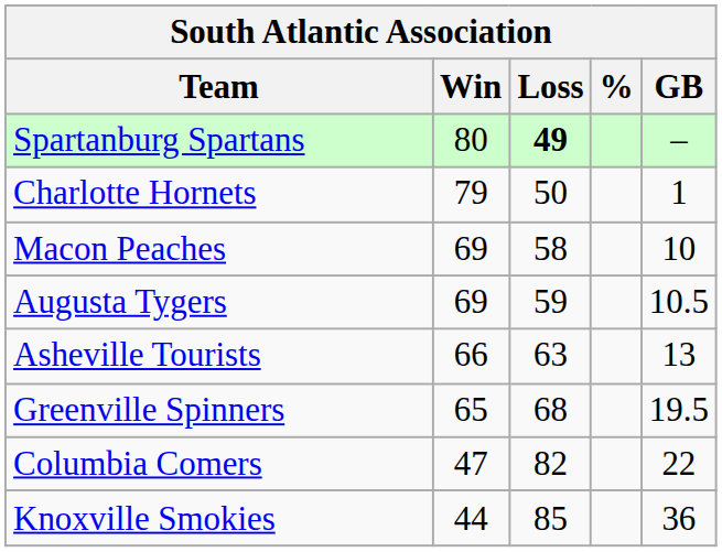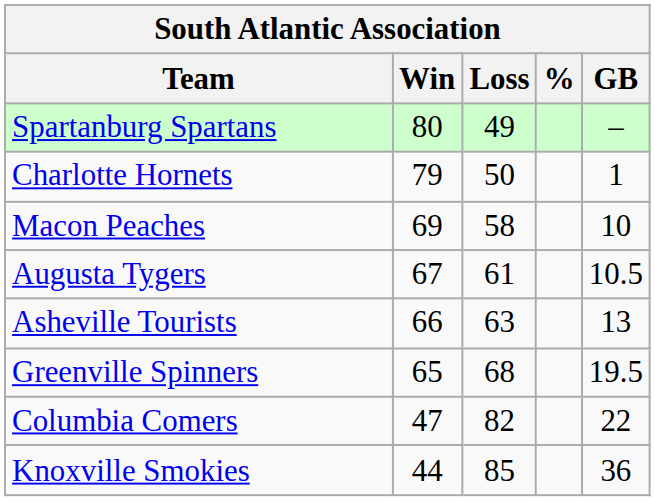 <table class="wikitable">
 <tr>
 <th colspan="5">South Atlantic Association</th>
 </tr>
 <tr>
 <th width="60%">Team</th>
 <th>Win</th>
 <th>Loss</th>
 <th>%</th>
 <th>GB</th>
 </tr>
 <tr align=center bgcolor=ccffcc>
 <td align=left><a href='#'>Spartanburg Spartans</a></td>
 <td>80</td>
-<td><strong>49</strong></td>
+<td>49</td>
 <td></td>
 <td>–</td>
 </tr>
 <tr align=center>
 <td align=left><a href='#'>Charlotte Hornets</a></td>
 <td>79</td>
 <td>50</td>
 <td></td>
 <td>1</td>
 </tr>
 <tr align=center>
 <td align=left><a href='#'>Macon Peaches</a></td>
 <td>69</td>
 <td>58</td>
 <td></td>
 <td>10</td>
 </tr>
 <tr align=center>
 <td align=left><a href='#'>Augusta Tygers</a></td>
-<td>69</td>
-<td>59</td>
+<td>67</td>
+<td>61</td>
 <td></td>
 <td>10.5</td>
 </tr>
 <tr align=center>
 <td align=left><a href='#'>Asheville Tourists</a></td>
 <td>66</td>
 <td>63</td>
 <td></td>
 <td>13</td>
 </tr>
 <tr align=center>
 <td align=left><a href='#'>Greenville Spinners</a></td>
 <td>65</td>
 <td>68</td>
 <td></td>
 <td>19.5</td>
 </tr>
 <tr align=center>
 <td align=left><a href='#'>Columbia Comers</a></td>
 <td>47</td>
 <td>82</td>
 <td></td>
 <td>22</td>
 </tr>
 <tr align=center>
 <td align=left><a href='#'>Knoxville Smokies</a></td>
 <td>44</td>
 <td>85</td>
 <td></td>
 <td>36</td>
 </tr>
 </table>
